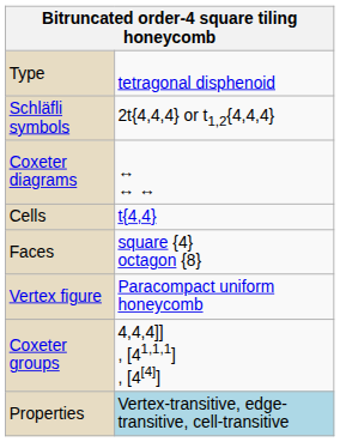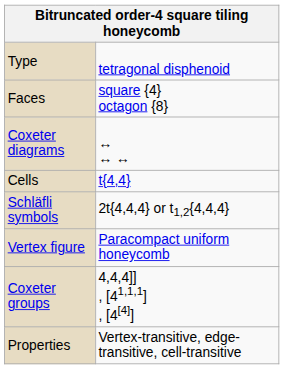 <table class="wikitable" align="right" style="margin-left:10px" width="320">
 <tr>
 <th bgcolor=#e7dcc3 colspan=2>Bitruncated order-4 square tiling honeycomb</th>
 </tr>
 <tr>
 <td bgcolor=#e7dcc3>Type</td>
 <td><br><a href='#'>tetragonal disphenoid</a></td>
 </tr>
 <tr>
-<td bgcolor=#e7dcc3><a href='#'>Schläfli symbols</a></td>
-<td>2t{4,4,4} or t<sub>1,2</sub>{4,4,4}</td>
+<td bgcolor=#e7dcc3>Faces</td>
+<td><a href='#'>square</a> {4}<br><a href='#'>octagon</a> {8}</td>
 </tr>
 <tr>
 <td bgcolor=#e7dcc3><a href='#'>Coxeter diagrams</a></td>
 <td><br> ↔ <br> ↔  ↔ </td>
 </tr>
 <tr>
 <td bgcolor=#e7dcc3>Cells</td>
 <td><a href='#'>t{4,4}</a> </td>
 </tr>
 <tr>
-<td bgcolor=#e7dcc3>Faces</td>
-<td><a href='#'>square</a> {4}<br><a href='#'>octagon</a> {8}</td>
+<td bgcolor=#e7dcc3><a href='#'>Schläfli symbols</a></td>
+<td>2t{4,4,4} or t<sub>1,2</sub>{4,4,4}</td>
 </tr>
 <tr>
 <td bgcolor=#e7dcc3><a href='#'>Vertex figure</a></td>
 <td><a href='#'>Paracompact uniform honeycomb</a></td>
 </tr>
 <tr>
 <td bgcolor=#e7dcc3><a href='#'>Coxeter groups</a></td>
 <td>4,4,4]]<br>, [4<sup>1,1,1</sup>]<br>, [4<sup>[4]</sup>]</td>
 </tr>
 <tr>
 <td bgcolor=#e7dcc3>Properties</td>
-<td style="background: lightblue;">Vertex-transitive, edge-transitive, cell-transitive</td>
+<td>Vertex-transitive, edge-transitive, cell-transitive</td>
 </tr>
 </table>
